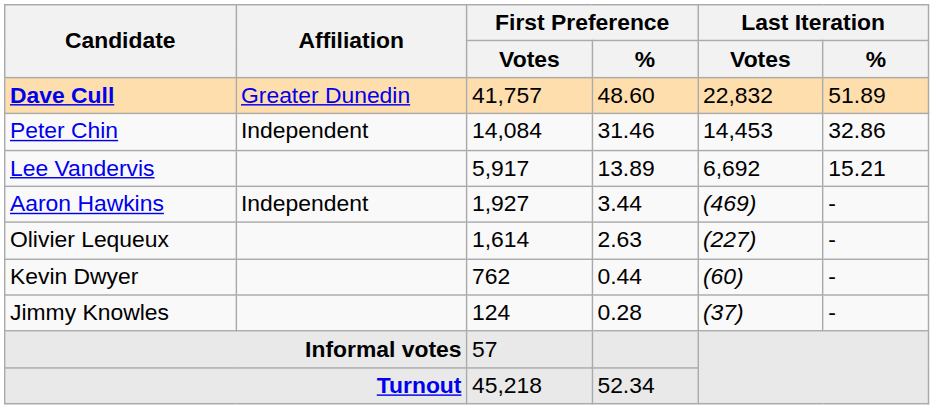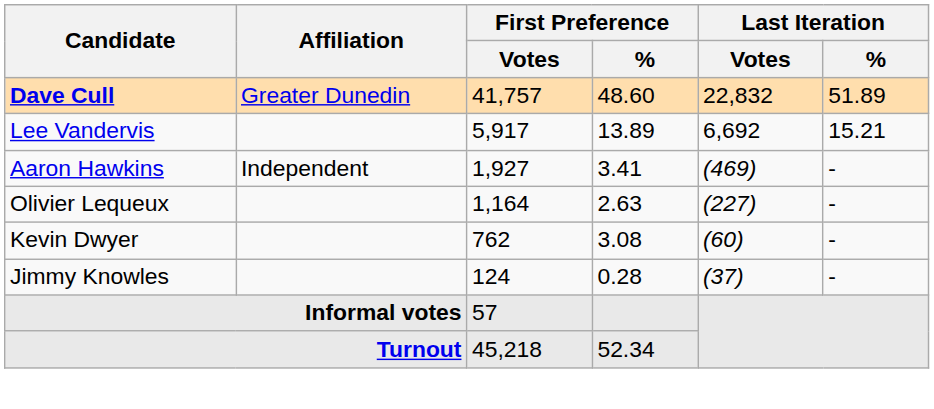 <table class="wikitable">
 <tr style="background:#e9e9e9;">
 <th rowspan=2 width="20%">Candidate</th>
 <th rowspan=2 width="20%">Affiliation</th>
 <th colspan=2 width="20%">First Preference</th>
 <th colspan=2 width="20%">Last Iteration</th>
 </tr>
 <tr style="background:#e9e9e9;">
 <th>Votes</th>
 <th>%</th>
 <th>Votes</th>
 <th>%</th>
 </tr>
 <tr style="background:#ffdead;">
 <td><strong><a href='#'>Dave Cull</a></strong></td>
 <td><a href='#'>Greater Dunedin</a></td>
 <td>41,757</td>
 <td>48.60</td>
 <td>22,832</td>
 <td>51.89</td>
 </tr>
 <tr>
-<td><a href='#'>Peter Chin</a></td>
-<td>Independent</td>
-<td>14,084</td>
-<td>31.46</td>
-<td>14,453</td>
-<td>32.86</td>
-</tr>
-<tr>
 <td><a href='#'>Lee Vandervis</a></td>
 <td></td>
 <td>5,917</td>
 <td>13.89</td>
 <td>6,692</td>
 <td>15.21</td>
 </tr>
 <tr>
 <td><a href='#'>Aaron Hawkins</a></td>
 <td>Independent</td>
 <td>1,927</td>
-<td>3.44</td>
+<td>3.41</td>
 <td><em>(469)</em></td>
 <td>-</td>
 </tr>
 <tr>
 <td>Olivier Lequeux</td>
 <td></td>
-<td>1,614</td>
+<td>1,164</td>
 <td>2.63</td>
 <td><em>(227)</em></td>
 <td>-</td>
 </tr>
 <tr>
 <td>Kevin Dwyer</td>
 <td></td>
 <td>762</td>
-<td>0.44</td>
+<td>3.08</td>
 <td><em>(60)</em></td>
 <td>-</td>
 </tr>
 <tr>
 <td>Jimmy Knowles</td>
 <td></td>
 <td>124</td>
 <td>0.28</td>
 <td><em>(37)</em></td>
 <td>-</td>
 </tr>
 <tr style="background:#e9e9e9;">
 <td colspan=2 align=right><strong>Informal votes </strong></td>
 <td>57</td>
 <td></td>
 <td rowspan=2 colspan=2></td>
 </tr>
 <tr style="background:#e9e9e9;">
 <td colspan=2 align=right><strong><a href='#'>Turnout</a></strong></td>
 <td>45,218</td>
 <td>52.34</td>
 </tr>
 </table>
